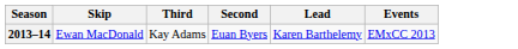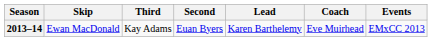 <table class="wikitable">
 <tr>
 <th scope="col">Season</th>
 <th scope="col">Skip</th>
 <th scope="col">Third</th>
 <th scope="col">Second</th>
 <th scope="col">Lead</th>
+<th scope="col">Coach</th>
 <th scope="col">Events</th>
 </tr>
 <tr>
 <th scope="row">2013–14</th>
 <td><a href='#'>Ewan MacDonald</a></td>
 <td>Kay Adams</td>
 <td><a href='#'>Euan Byers</a></td>
 <td><a href='#'>Karen Barthelemy</a></td>
+<td><a href='#'>Eve Muirhead</a></td>
 <td><a href='#'>EMxCC 2013</a> </td>
 </tr>
 </table>
